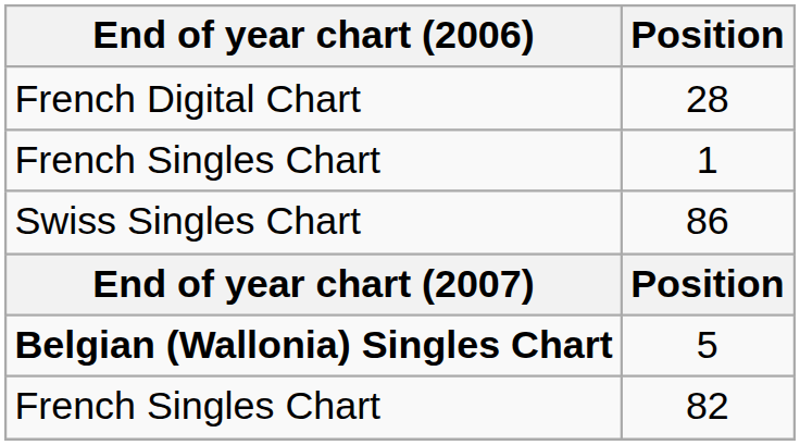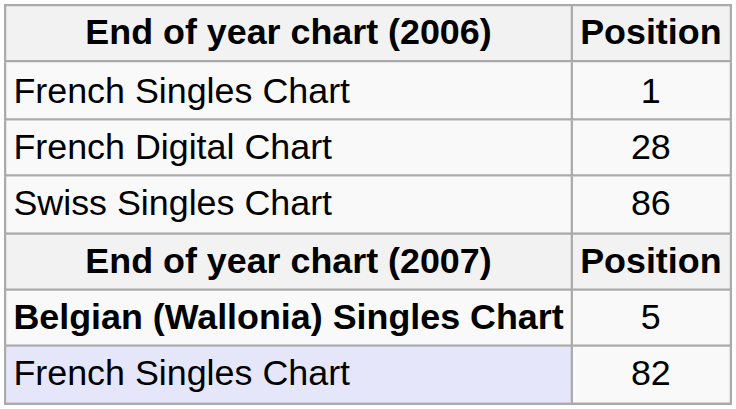 <table class="wikitable sortable">
 <tr>
 <th>End of year chart (2006)</th>
 <th>Position</th>
 </tr>
 <tr>
+<td>French Singles Chart</td>
+<td align="center">1</td>
+</tr>
+<tr>
 <td>French Digital Chart</td>
 <td align="center">28</td>
-</tr>
-<tr>
-<td>French Singles Chart</td>
-<td align="center">1</td>
 </tr>
 <tr>
 <td>Swiss Singles Chart</td>
 <td align="center">86</td>
 </tr>
 <tr>
 <th>End of year chart (2007)</th>
 <th>Position</th>
 </tr>
 <tr>
 <td><strong>Belgian (Wallonia) Singles Chart</strong></td>
 <td align="center">5</td>
 </tr>
 <tr>
-<td>French Singles Chart</td>
+<td style="background: lavender;">French Singles Chart</td>
 <td align="center">82</td>
 </tr>
 <tr>
 </tr>
 </table>
